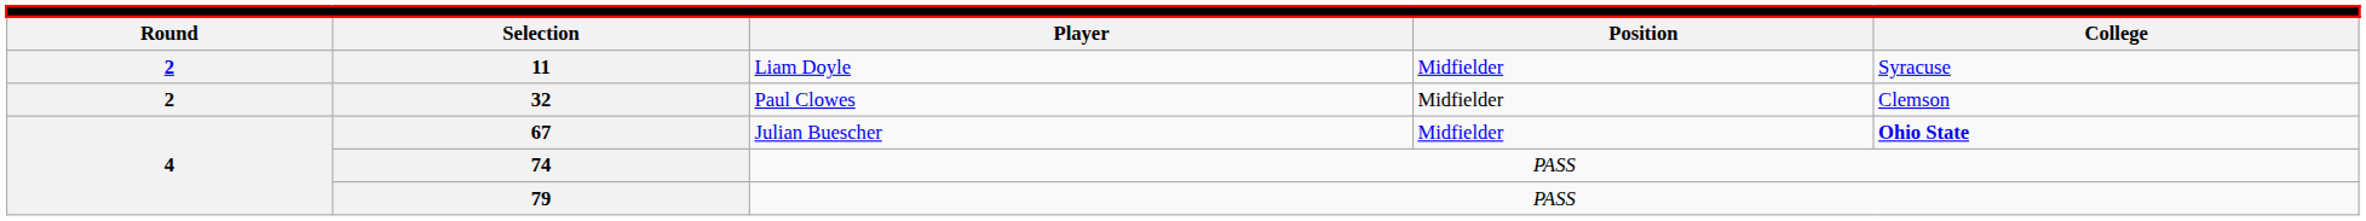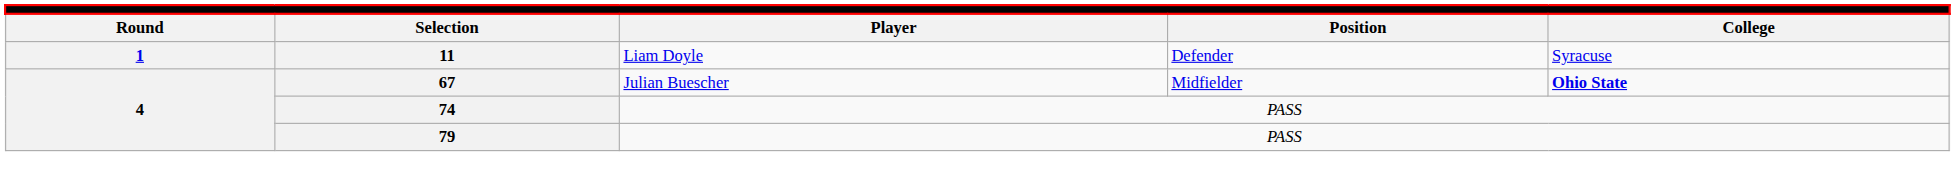 <table class="wikitable sortable" style="width:90%; text-align:center; font-size:95%; text-align:left;">
 <tr style="border-spacing: 2px; border: 2px solid red;">
 <td colspan="5" border="#E32526" style="color:#fff; background:#000; text-align:center;"><strong></strong></td>
 </tr>
 <tr>
 <th>Round</th>
 <th>Selection</th>
 <th>Player</th>
 <th>Position</th>
 <th>College</th>
 </tr>
 <tr>
-<th><a href='#'>2</a></th>
+<th><a href='#'>1</a></th>
 <th>11</th>
 <td><a href='#'>Liam Doyle</a></td>
-<td><a href='#'>Midfielder</a></td>
+<td><a href='#'>Defender</a></td>
 <td><a href='#'>Syracuse</a></td>
-</tr>
-<tr>
-<th>2</th>
-<th>32</th>
-<td><a href='#'>Paul Clowes</a></td>
-<td>Midfielder</td>
-<td><a href='#'>Clemson</a></td>
 </tr>
 <tr>
 <th rowspan=3>4</th>
 <th>67</th>
 <td><a href='#'>Julian Buescher</a></td>
 <td><a href='#'>Midfielder</a></td>
 <td><strong><a href='#'>Ohio State</a></strong></td>
 </tr>
 <tr>
 <th>74</th>
 <td colspan="3" style="text-align:center;"><em>PASS</em></td>
 </tr>
 <tr>
 <th>79</th>
 <td colspan="3" style="text-align:center;"><em>PASS</em></td>
 </tr>
 </table>
